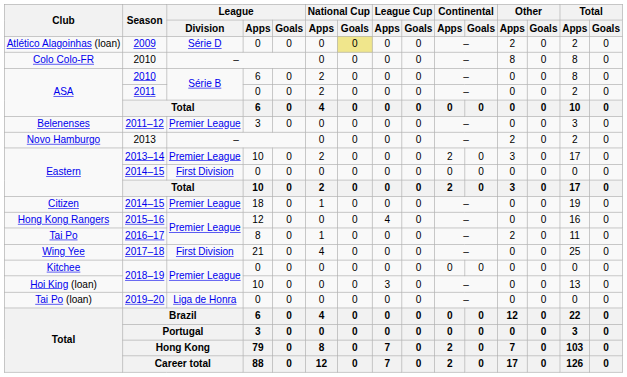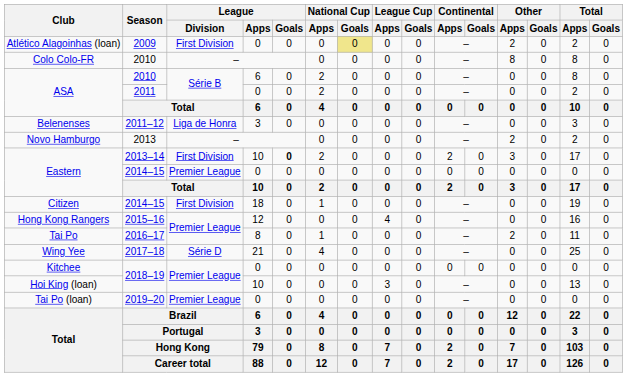 <table class="wikitable" style="text-align: center">
 <tr>
 <th rowspan="2">Club</th>
 <th rowspan="2">Season</th>
 <th colspan="3">League</th>
 <th colspan="2">National Cup</th>
 <th colspan="2">League Cup</th>
 <th colspan="2">Continental</th>
 <th colspan="2">Other</th>
 <th colspan="2">Total</th>
 </tr>
 <tr>
 <th>Division</th>
 <th>Apps</th>
 <th>Goals</th>
 <th>Apps</th>
 <th>Goals</th>
 <th>Apps</th>
 <th>Goals</th>
 <th>Apps</th>
 <th>Goals</th>
 <th>Apps</th>
 <th>Goals</th>
 <th>Apps</th>
 <th>Goals</th>
 </tr>
 <tr>
 <td><a href='#'>Atlético Alagoinhas</a> (loan)</td>
 <td><a href='#'>2009</a></td>
-<td><a href='#'>Série D</a></td>
+<td><a href='#'>First Division</a></td>
 <td>0</td>
 <td>0</td>
 <td>0</td>
 <td style="background: khaki;">0</td>
 <td>0</td>
 <td>0</td>
 <td colspan="2">–</td>
 <td>2</td>
 <td>0</td>
 <td>2</td>
 <td>0</td>
 </tr>
 <tr>
 <td><a href='#'>Colo Colo-FR</a></td>
 <td>2010</td>
 <td colspan="3">–</td>
 <td>0</td>
 <td>0</td>
 <td>0</td>
 <td>0</td>
 <td colspan="2">–</td>
 <td>8</td>
 <td>0</td>
 <td>8</td>
 <td>0</td>
 </tr>
 <tr>
 <td rowspan="3"><a href='#'>ASA</a></td>
 <td><a href='#'>2010</a></td>
 <td rowspan="2"><a href='#'>Série B</a></td>
 <td>6</td>
 <td>0</td>
 <td>2</td>
 <td>0</td>
 <td>0</td>
 <td>0</td>
 <td colspan="2">–</td>
 <td>0</td>
 <td>0</td>
 <td>8</td>
 <td>0</td>
 </tr>
 <tr>
 <td><a href='#'>2011</a></td>
 <td>0</td>
 <td>0</td>
 <td>2</td>
 <td>0</td>
 <td>0</td>
 <td>0</td>
 <td colspan="2">–</td>
 <td>0</td>
 <td>0</td>
 <td>2</td>
 <td>0</td>
 </tr>
 <tr>
 <th colspan="2"><strong>Total</strong></th>
 <th>6</th>
 <th>0</th>
 <th>4</th>
 <th>0</th>
 <th>0</th>
 <th>0</th>
 <th>0</th>
 <th>0</th>
 <th>0</th>
 <th>0</th>
 <th>10</th>
 <th>0</th>
 </tr>
 <tr>
 <td><a href='#'>Belenenses</a></td>
 <td><a href='#'>2011–12</a></td>
-<td rowspan="1"><a href='#'>Premier League</a></td>
+<td><a href='#'>Liga de Honra</a></td>
 <td>3</td>
 <td>0</td>
 <td>0</td>
 <td>0</td>
 <td>0</td>
 <td>0</td>
 <td colspan="2">–</td>
 <td>0</td>
 <td>0</td>
 <td>3</td>
 <td>0</td>
 </tr>
 <tr>
 <td><a href='#'>Novo Hamburgo</a></td>
 <td>2013</td>
 <td colspan="3">–</td>
 <td>0</td>
 <td>0</td>
 <td>0</td>
 <td>0</td>
 <td colspan="2">–</td>
 <td>2</td>
 <td>0</td>
 <td>2</td>
 <td>0</td>
 </tr>
 <tr>
 <td rowspan="3"><a href='#'>Eastern</a></td>
 <td><a href='#'>2013–14</a></td>
-<td rowspan="1"><a href='#'>Premier League</a></td>
+<td><a href='#'>First Division</a></td>
 <td>10</td>
-<td>0</td>
+<td><strong>0</strong></td>
 <td>2</td>
 <td>0</td>
 <td>0</td>
 <td>0</td>
 <td>2</td>
 <td>0</td>
 <td>3</td>
 <td>0</td>
 <td>17</td>
 <td>0</td>
 </tr>
 <tr>
 <td><a href='#'>2014–15</a></td>
-<td><a href='#'>First Division</a></td>
+<td><a href='#'>Premier League</a></td>
 <td>0</td>
 <td>0</td>
 <td>0</td>
 <td>0</td>
 <td>0</td>
 <td>0</td>
 <td>0</td>
 <td>0</td>
 <td>0</td>
 <td>0</td>
 <td>0</td>
 <td>0</td>
 </tr>
 <tr>
 <th colspan="2"><strong>Total</strong></th>
 <th>10</th>
 <th>0</th>
 <th>2</th>
 <th>0</th>
 <th>0</th>
 <th>0</th>
 <th>2</th>
 <th>0</th>
 <th>3</th>
 <th>0</th>
 <th>17</th>
 <th>0</th>
 </tr>
 <tr>
 <td><a href='#'>Citizen</a></td>
 <td><a href='#'>2014–15</a></td>
-<td rowspan="1"><a href='#'>Premier League</a></td>
+<td><a href='#'>First Division</a></td>
 <td>18</td>
 <td>0</td>
 <td>1</td>
 <td>0</td>
 <td>0</td>
 <td>0</td>
 <td colspan="2">–</td>
 <td>0</td>
 <td>0</td>
 <td>19</td>
 <td>0</td>
 </tr>
 <tr>
 <td><a href='#'>Hong Kong Rangers</a></td>
 <td><a href='#'>2015–16</a></td>
 <td rowspan="2"><a href='#'>Premier League</a></td>
 <td>12</td>
 <td>0</td>
 <td>0</td>
 <td>0</td>
 <td>4</td>
 <td>0</td>
 <td colspan="2">–</td>
 <td>0</td>
 <td>0</td>
 <td>16</td>
 <td>0</td>
 </tr>
 <tr>
 <td><a href='#'>Tai Po</a></td>
 <td><a href='#'>2016–17</a></td>
 <td>8</td>
 <td>0</td>
 <td>1</td>
 <td>0</td>
 <td>0</td>
 <td>0</td>
 <td colspan="2">–</td>
 <td>2</td>
 <td>0</td>
 <td>11</td>
 <td>0</td>
 </tr>
 <tr>
 <td><a href='#'>Wing Yee</a></td>
 <td><a href='#'>2017–18</a></td>
-<td><a href='#'>First Division</a></td>
+<td><a href='#'>Série D</a></td>
 <td>21</td>
 <td>0</td>
 <td>4</td>
 <td>0</td>
 <td>0</td>
 <td>0</td>
 <td colspan="2">–</td>
 <td>0</td>
 <td>0</td>
 <td>25</td>
 <td>0</td>
 </tr>
 <tr>
 <td><a href='#'>Kitchee</a></td>
 <td rowspan="2"><a href='#'>2018–19</a></td>
 <td rowspan="2"><a href='#'>Premier League</a></td>
 <td>0</td>
 <td>0</td>
 <td>0</td>
 <td>0</td>
 <td>0</td>
 <td>0</td>
 <td>0</td>
 <td>0</td>
 <td>0</td>
 <td>0</td>
 <td>0</td>
 <td>0</td>
 </tr>
 <tr>
 <td><a href='#'>Hoi King</a> (loan)</td>
 <td>10</td>
 <td>0</td>
 <td>0</td>
 <td>0</td>
 <td>3</td>
 <td>0</td>
 <td colspan="2">–</td>
 <td>0</td>
 <td>0</td>
 <td>13</td>
 <td>0</td>
 </tr>
 <tr>
 <td><a href='#'>Tai Po</a> (loan)</td>
 <td rowspan="1"><a href='#'>2019–20</a></td>
-<td><a href='#'>Liga de Honra</a></td>
+<td rowspan="1"><a href='#'>Premier League</a></td>
 <td>0</td>
 <td>0</td>
 <td>0</td>
 <td>0</td>
 <td>0</td>
 <td>0</td>
 <td colspan="2">–</td>
 <td>0</td>
 <td>0</td>
 <td>0</td>
 <td>0</td>
 </tr>
 <tr>
 <th rowspan=4>Total</th>
 <th colspan=2>Brazil</th>
 <th>6</th>
 <th>0</th>
 <th>4</th>
 <th>0</th>
 <th>0</th>
 <th>0</th>
 <th>0</th>
 <th>0</th>
 <th>12</th>
 <th>0</th>
 <th>22</th>
 <th>0</th>
 </tr>
 <tr>
 <th colspan=2>Portugal</th>
 <th>3</th>
 <th>0</th>
 <th>0</th>
 <th>0</th>
 <th>0</th>
 <th>0</th>
 <th>0</th>
 <th>0</th>
 <th>0</th>
 <th>0</th>
 <th>3</th>
 <th>0</th>
 </tr>
 <tr>
 <th colspan=2>Hong Kong</th>
 <th>79</th>
 <th>0</th>
 <th>8</th>
 <th>0</th>
 <th>7</th>
 <th>0</th>
 <th>2</th>
 <th>0</th>
 <th>7</th>
 <th>0</th>
 <th>103</th>
 <th>0</th>
 </tr>
 <tr>
 <th colspan=2>Career total</th>
 <th>88</th>
 <th>0</th>
 <th>12</th>
 <th>0</th>
 <th>7</th>
 <th>0</th>
 <th>2</th>
 <th>0</th>
 <th>17</th>
 <th>0</th>
 <th>126</th>
 <th>0</th>
 </tr>
 </table>
